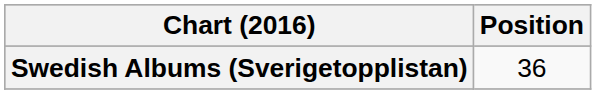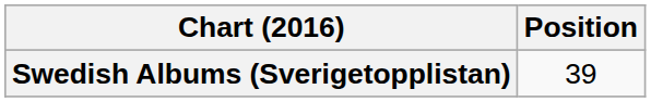 <table class="wikitable sortable plainrowheaders" style="text-align:center">
 <tr>
 <th scope="col">Chart (2016)</th>
 <th scope="col">Position</th>
 </tr>
 <tr>
 <th scope="row">Swedish Albums (Sverigetopplistan)</th>
-<td>36</td>
+<td>39</td>
 </tr>
 </table>
